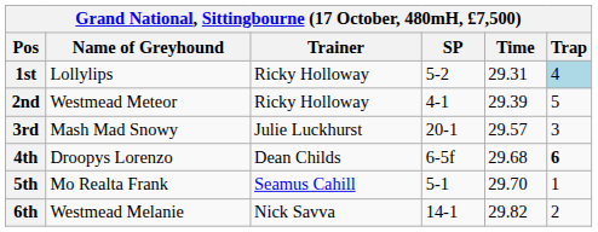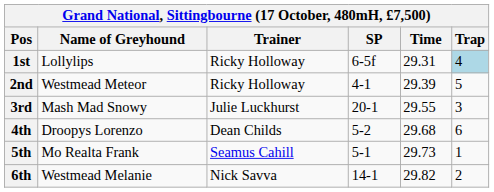 <table class="wikitable">
 <tr>
 <th colspan="6"><a href='#'>Grand National</a>, <a href='#'>Sittingbourne</a> (17 October, 480mH, £7,500)</th>
 </tr>
 <tr>
 <th width=30>Pos</th>
 <th width=180>Name of Greyhound</th>
 <th width=150>Trainer</th>
 <th width=50>SP</th>
 <th width=50>Time</th>
 <th width=30>Trap</th>
 </tr>
 <tr>
 <th>1st</th>
 <td>Lollylips</td>
 <td>Ricky Holloway</td>
-<td>5-2</td>
+<td>6-5f</td>
 <td>29.31</td>
 <td style="background: lightblue;">4</td>
 </tr>
 <tr>
 <th>2nd</th>
 <td>Westmead Meteor</td>
 <td>Ricky Holloway</td>
 <td>4-1</td>
 <td>29.39</td>
 <td>5</td>
 </tr>
 <tr>
 <th>3rd</th>
 <td>Mash Mad Snowy</td>
 <td>Julie Luckhurst</td>
 <td>20-1</td>
-<td>29.57</td>
+<td>29.55</td>
 <td>3</td>
 </tr>
 <tr>
 <th>4th</th>
 <td>Droopys Lorenzo</td>
 <td>Dean Childs</td>
-<td>6-5f</td>
+<td>5-2</td>
 <td>29.68</td>
-<td><strong>6</strong></td>
+<td>6</td>
 </tr>
 <tr>
 <th>5th</th>
 <td>Mo Realta Frank</td>
 <td><a href='#'>Seamus Cahill</a></td>
 <td>5-1</td>
-<td>29.70</td>
+<td>29.73</td>
 <td>1</td>
 </tr>
 <tr>
 <th>6th</th>
 <td>Westmead Melanie</td>
 <td>Nick Savva</td>
 <td>14-1</td>
 <td>29.82</td>
 <td>2</td>
 </tr>
 </table>
